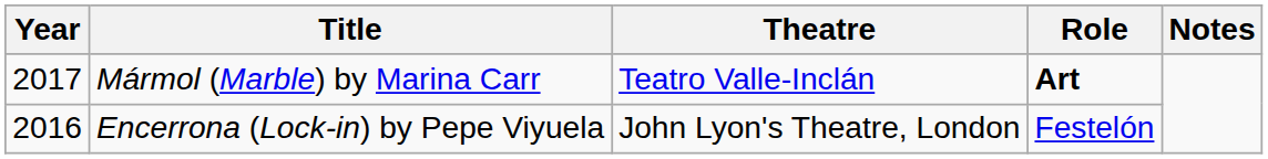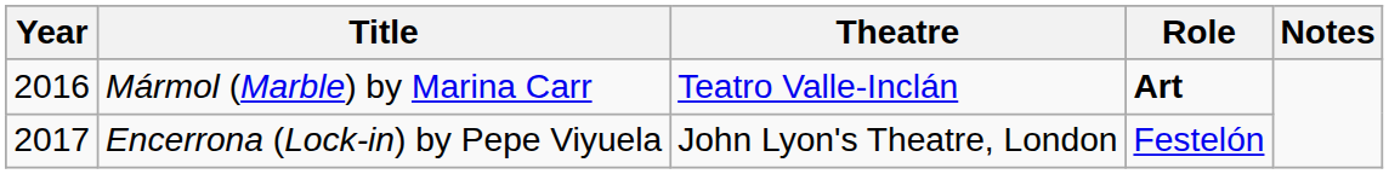 <table class="wikitable sortable">
 <tr>
 <th>Year</th>
 <th>Title</th>
 <th>Theatre</th>
 <th>Role</th>
 <th class="unsortable">Notes</th>
 </tr>
 <tr>
-<td>2017</td>
+<td>2016</td>
 <td><em>Mármol</em> (<em><a href='#'>Marble</a></em>) by <a href='#'>Marina Carr</a></td>
 <td><a href='#'>Teatro Valle-Inclán</a></td>
 <td><strong>Art</strong></td>
 </tr>
 <tr>
-<td>2016</td>
+<td>2017</td>
 <td><em>Encerrona</em> (<em>Lock-in</em>) by Pepe Viyuela</td>
 <td>John Lyon's Theatre, London</td>
 <td><a href='#'>Festelón</a></td>
 </tr>
 </table>
